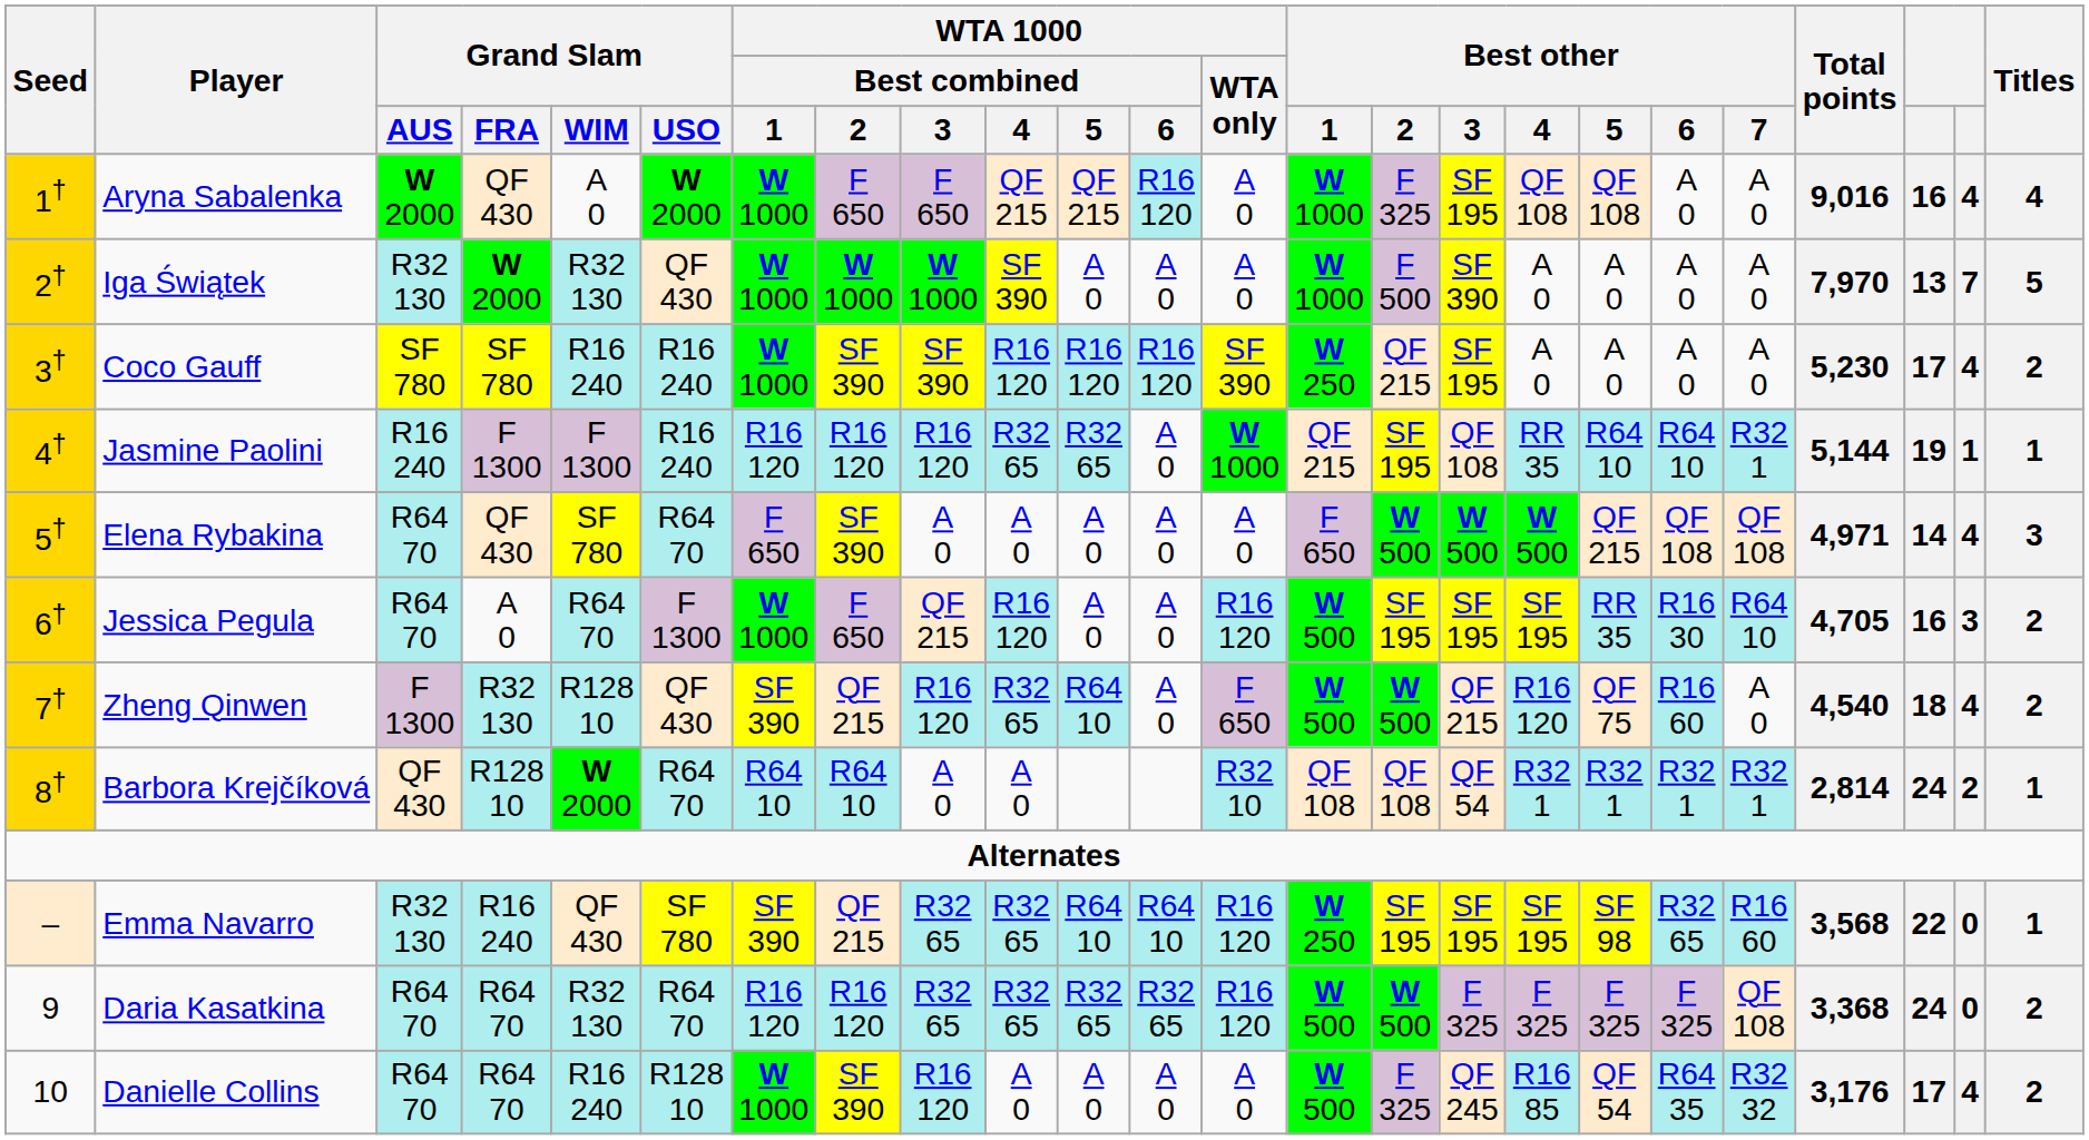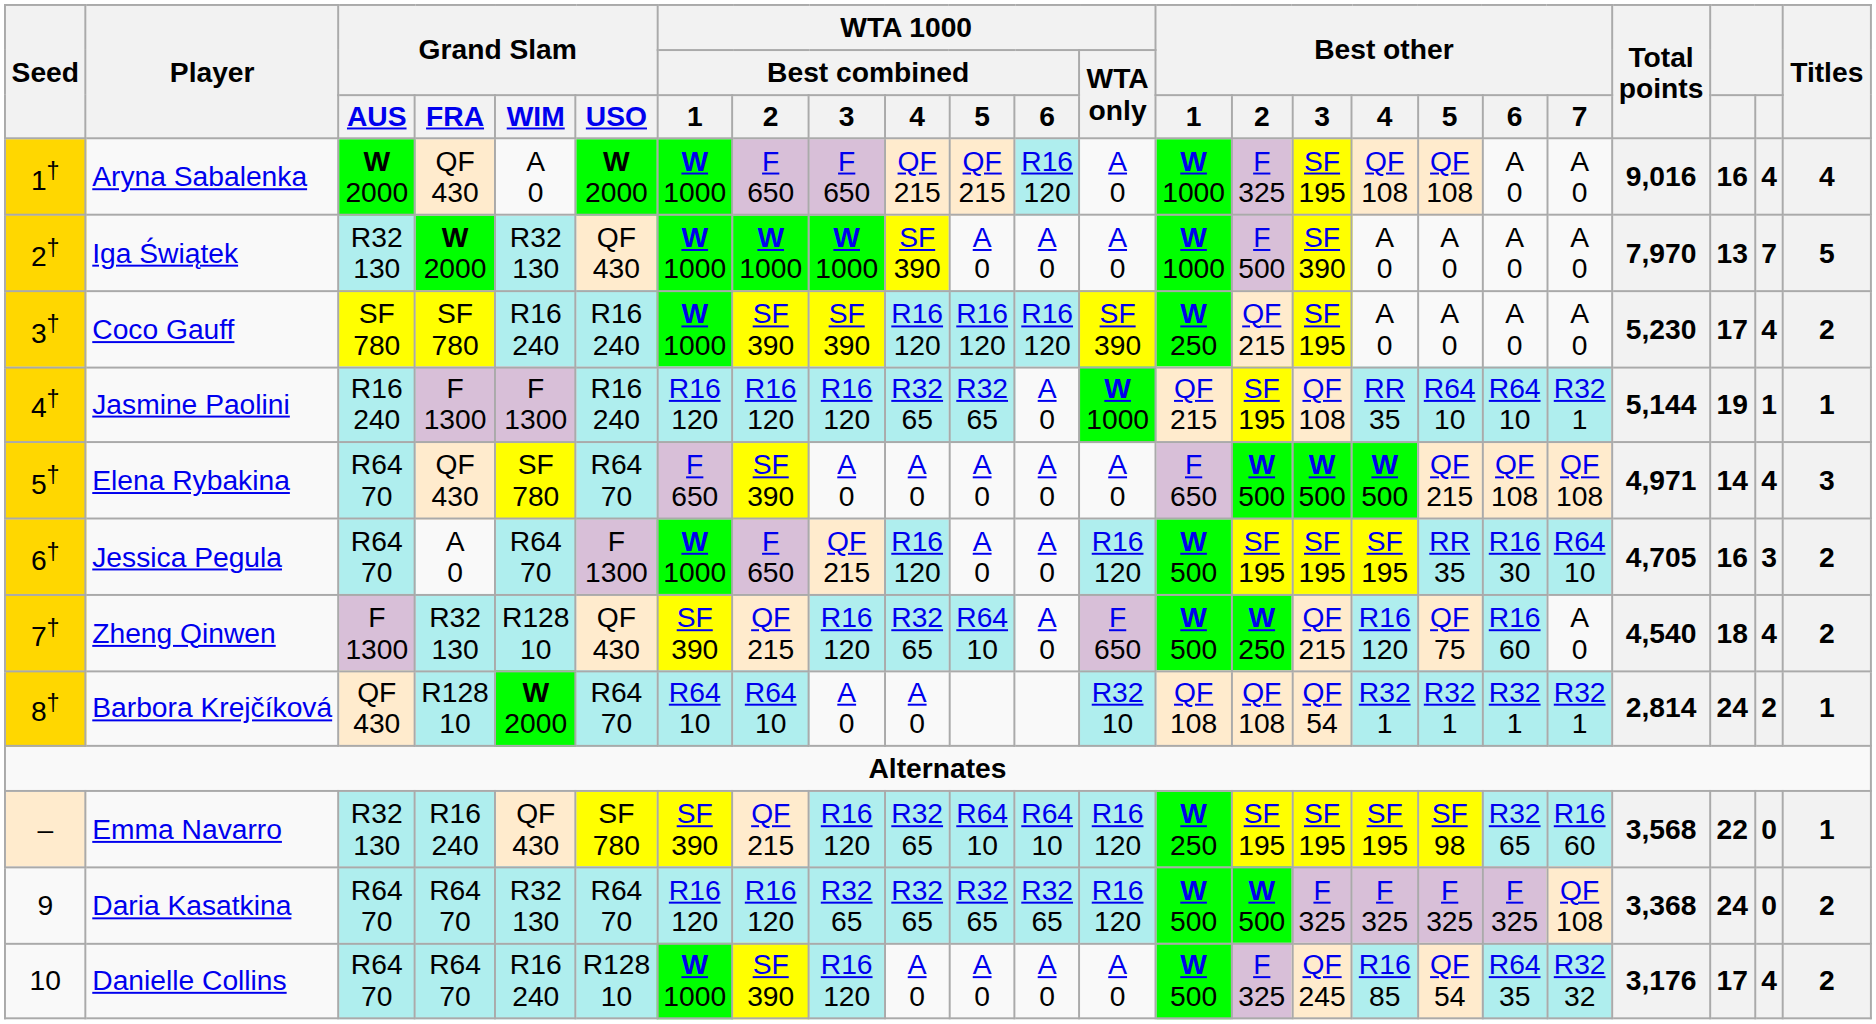 <table class="wikitable nowrap" style=font-size:90%;text-align:center>
 <tr>
 <th rowspan=3>Seed</th>
 <th rowspan=3>Player</th>
 <th rowspan=2 colspan=4>Grand Slam</th>
 <th colspan=7>WTA 1000</th>
 <th rowspan=2 colspan=7>Best other</th>
 <th rowspan=3>Total<br>points</th>
 <th colspan=2 rowspan=2></th>
 <th rowspan=3>Titles</th>
 </tr>
 <tr>
 <th colspan=6>Best combined</th>
 <th rowspan=2>WTA<br>only</th>
 </tr>
 <tr>
 <th><a href='#'>AUS</a></th>
 <th><a href='#'>FRA</a></th>
 <th><a href='#'>WIM</a></th>
 <th><a href='#'>USO</a></th>
 <th>1</th>
 <th>2</th>
 <th>3</th>
 <th>4</th>
 <th>5</th>
 <th>6</th>
 <th>1</th>
 <th>2</th>
 <th>3</th>
 <th>4</th>
 <th>5</th>
 <th>6</th>
 <th>7</th>
 <th></th>
 <th></th>
 </tr>
 <tr>
 <td bgcolor=gold>1<sup>†</sup></td>
 <td align=left> <a href='#'>Aryna Sabalenka</a></td>
 <td bgcolor=lime><strong>W</strong><br>2000</td>
 <td bgcolor=ffebcd>QF<br>430</td>
 <td>A<br>0</td>
 <td bgcolor=lime><strong>W</strong><br>2000</td>
 <td bgcolor=lime><a href='#'><strong>W</strong></a><br>1000</td>
 <td bgcolor=thistle><a href='#'>F</a><br>650</td>
 <td bgcolor=thistle><a href='#'>F</a><br>650</td>
 <td bgcolor=ffebcd><a href='#'>QF</a><br>215</td>
 <td bgcolor=ffebcd><a href='#'>QF</a><br>215</td>
 <td bgcolor=afeeee><a href='#'>R16</a><br>120</td>
 <td><a href='#'>A</a><br>0</td>
 <td bgcolor=lime><strong><a href='#'>W</a></strong><br>1000</td>
 <td bgcolor=thistle><a href='#'>F</a><br>325</td>
 <td bgcolor=yellow><a href='#'>SF</a><br>195</td>
 <td bgcolor=ffebcd><a href='#'>QF</a><br>108</td>
 <td bgcolor=ffebcd><a href='#'>QF</a><br>108</td>
 <td>A<br>0</td>
 <td>A<br>0</td>
 <th>9,016</th>
 <th>16</th>
 <th>4</th>
 <th>4</th>
 </tr>
 <tr>
 <td bgcolor=gold>2<sup>†</sup></td>
 <td align=left> <a href='#'>Iga Świątek</a></td>
 <td bgcolor=afeeee>R32<br>130</td>
 <td bgcolor=lime><strong>W</strong><br>2000</td>
 <td bgcolor=afeeee>R32<br>130</td>
 <td bgcolor=ffebcd>QF<br>430</td>
 <td bgcolor=lime><a href='#'><strong>W</strong></a><br>1000</td>
 <td bgcolor=lime><a href='#'><strong>W</strong></a><br>1000</td>
 <td bgcolor=lime><a href='#'><strong>W</strong></a><br>1000</td>
 <td bgcolor=yellow><a href='#'>SF</a><br>390</td>
 <td><a href='#'>A</a><br>0</td>
 <td><a href='#'>A</a><br>0</td>
 <td><a href='#'>A</a><br>0</td>
 <td bgcolor=lime><a href='#'><strong>W</strong></a><br>1000</td>
 <td bgcolor=thistle><a href='#'>F</a><br>500</td>
 <td bgcolor=yellow><a href='#'>SF</a><br>390</td>
 <td>A<br>0</td>
 <td>A<br>0</td>
 <td>A<br>0</td>
 <td>A<br>0</td>
 <th>7,970</th>
 <th>13</th>
 <th>7</th>
 <th>5</th>
 </tr>
 <tr>
 <td bgcolor=gold>3<sup>†</sup></td>
 <td align=left> <a href='#'>Coco Gauff</a></td>
 <td bgcolor=yellow>SF<br>780</td>
 <td bgcolor=yellow>SF<br>780</td>
 <td bgcolor=afeeee>R16<br>240</td>
 <td bgcolor=afeeee>R16<br>240</td>
 <td bgcolor=lime><strong><a href='#'>W</a></strong><br>1000</td>
 <td bgcolor=yellow><a href='#'>SF</a><br>390</td>
 <td bgcolor=yellow><a href='#'>SF</a><br>390</td>
 <td bgcolor=afeeee><a href='#'>R16</a><br>120</td>
 <td bgcolor=afeeee><a href='#'>R16</a><br>120</td>
 <td bgcolor=afeeee><a href='#'>R16</a><br>120</td>
 <td bgcolor=yellow><a href='#'>SF</a><br>390</td>
 <td bgcolor=lime><strong><a href='#'>W</a></strong><br>250</td>
 <td bgcolor=ffebcd><a href='#'>QF</a><br>215</td>
 <td bgcolor=yellow><a href='#'>SF</a><br>195</td>
 <td>A<br>0</td>
 <td>A<br>0</td>
 <td>A<br>0</td>
 <td>A<br>0</td>
 <th>5,230</th>
 <th>17</th>
 <th>4</th>
 <th>2</th>
 </tr>
 <tr>
 <td bgcolor=gold>4<sup>†</sup></td>
 <td align=left> <a href='#'>Jasmine Paolini</a></td>
 <td bgcolor=afeeee>R16<br>240</td>
 <td bgcolor=thistle>F<br>1300</td>
 <td bgcolor=thistle>F<br>1300</td>
 <td bgcolor=afeeee>R16<br>240</td>
 <td bgcolor=afeeee><a href='#'>R16</a><br>120</td>
 <td bgcolor=afeeee><a href='#'>R16</a><br>120</td>
 <td bgcolor=afeeee><a href='#'>R16</a><br>120</td>
 <td bgcolor=afeeee><a href='#'>R32</a><br>65</td>
 <td bgcolor=afeeee><a href='#'>R32</a><br>65</td>
 <td><a href='#'>A</a><br>0</td>
 <td bgcolor=lime><strong><a href='#'>W</a></strong><br>1000</td>
 <td bgcolor=ffebcd><a href='#'>QF</a><br>215</td>
 <td bgcolor=yellow><a href='#'>SF</a><br>195</td>
 <td bgcolor=ffebcd><a href='#'>QF</a><br>108</td>
 <td bgcolor=afeeee><a href='#'>RR</a><br>35</td>
 <td bgcolor=afeeee><a href='#'>R64</a><br>10</td>
 <td bgcolor=afeeee><a href='#'>R64</a><br>10</td>
 <td bgcolor=afeeee><a href='#'>R32</a><br>1</td>
 <th>5,144</th>
 <th>19</th>
 <th>1</th>
 <th>1</th>
 </tr>
 <tr>
 <td bgcolor=gold>5<sup>†</sup></td>
 <td align=left> <a href='#'>Elena Rybakina</a></td>
 <td bgcolor=afeeee>R64<br>70</td>
 <td bgcolor=ffebcd>QF<br>430</td>
 <td bgcolor=yellow>SF<br>780</td>
 <td bgcolor=afeeee>R64<br>70</td>
 <td bgcolor=thistle><a href='#'>F</a><br>650</td>
 <td bgcolor=yellow><a href='#'>SF</a><br>390</td>
 <td><a href='#'>A</a><br>0</td>
 <td><a href='#'>A</a><br>0</td>
 <td><a href='#'>A</a><br>0</td>
 <td><a href='#'>A</a><br>0</td>
 <td><a href='#'>A</a><br>0</td>
 <td bgcolor=thistle><a href='#'>F</a><br>650</td>
 <td bgcolor=lime><strong><a href='#'>W</a></strong><br>500</td>
 <td bgcolor=lime><strong><a href='#'>W</a></strong><br>500</td>
 <td bgcolor=lime><strong><a href='#'>W</a></strong><br>500</td>
 <td bgcolor=ffebcd><a href='#'>QF</a><br>215</td>
 <td bgcolor=ffebcd><a href='#'>QF</a><br>108</td>
 <td bgcolor=ffebcd><a href='#'>QF</a><br>108</td>
 <th>4,971</th>
 <th>14</th>
 <th>4</th>
 <th>3</th>
 </tr>
 <tr>
 <td bgcolor=gold>6<sup>†</sup></td>
 <td align=left> <a href='#'>Jessica Pegula</a></td>
 <td bgcolor=afeeee>R64<br>70</td>
 <td>A<br>0</td>
 <td bgcolor=afeeee>R64<br>70</td>
 <td bgcolor=thistle>F<br>1300</td>
 <td bgcolor=lime><strong><a href='#'>W</a></strong><br>1000</td>
 <td bgcolor=thistle><a href='#'>F</a><br>650</td>
 <td bgcolor=ffebcd><a href='#'>QF</a><br>215</td>
 <td bgcolor=afeeee><a href='#'>R16</a><br>120</td>
 <td><a href='#'>A</a><br>0</td>
 <td><a href='#'>A</a><br>0</td>
 <td bgcolor=afeeee><a href='#'>R16</a><br>120</td>
 <td bgcolor=lime><strong><a href='#'>W</a></strong><br>500</td>
 <td bgcolor=yellow><a href='#'>SF</a><br>195</td>
 <td bgcolor=yellow><a href='#'>SF</a><br>195</td>
 <td bgcolor=yellow><a href='#'>SF</a><br>195</td>
 <td bgcolor=afeeee><a href='#'>RR</a><br>35</td>
 <td bgcolor=afeeee><a href='#'>R16</a><br>30</td>
 <td bgcolor=afeeee><a href='#'>R64</a><br>10</td>
 <th>4,705</th>
 <th>16</th>
 <th>3</th>
 <th>2</th>
 </tr>
 <tr>
 <td bgcolor=gold>7<sup>†</sup></td>
 <td align=left> <a href='#'>Zheng Qinwen</a></td>
 <td bgcolor=thistle>F<br>1300</td>
 <td bgcolor=afeeee>R32<br>130</td>
 <td bgcolor=afeeee>R128<br>10</td>
 <td bgcolor=ffebcd>QF<br>430</td>
 <td bgcolor=yellow><a href='#'>SF</a><br>390</td>
 <td bgcolor=ffebcd><a href='#'>QF</a><br>215</td>
 <td bgcolor=afeeee><a href='#'>R16</a><br>120</td>
 <td bgcolor=afeeee><a href='#'>R32</a><br>65</td>
 <td bgcolor=afeeee><a href='#'>R64</a><br>10</td>
 <td><a href='#'>A</a><br>0</td>
 <td bgcolor=thistle><a href='#'>F</a><br>650</td>
 <td bgcolor=lime><strong><a href='#'>W</a></strong><br>500</td>
-<td bgcolor=lime><strong><a href='#'>W</a></strong><br>500</td>
+<td bgcolor=lime><strong><a href='#'>W</a></strong><br>250</td>
 <td bgcolor=ffebcd><a href='#'>QF</a><br>215</td>
 <td bgcolor=afeeee><a href='#'>R16</a><br>120</td>
 <td bgcolor=ffebcd><a href='#'>QF</a><br>75</td>
 <td bgcolor=afeeee><a href='#'>R16</a><br>60</td>
 <td>A<br>0</td>
 <th>4,540</th>
 <th>18</th>
 <th>4</th>
 <th>2</th>
 </tr>
 <tr>
 <td bgcolor=gold>8<sup>†</sup></td>
 <td align=left> <a href='#'>Barbora Krejčíková</a></td>
 <td bgcolor=ffebcd>QF<br>430</td>
 <td bgcolor=afeeee>R128<br>10</td>
 <td bgcolor=lime><strong>W</strong><br>2000</td>
 <td bgcolor=afeeee>R64<br>70</td>
 <td bgcolor=afeeee><a href='#'>R64</a><br>10</td>
 <td bgcolor=afeeee><a href='#'>R64</a><br>10</td>
 <td><a href='#'>A</a><br>0</td>
 <td><a href='#'>A</a><br>0</td>
 <td></td>
 <td></td>
 <td bgcolor=afeeee><a href='#'>R32</a><br>10</td>
 <td bgcolor=ffebcd><a href='#'>QF</a><br>108</td>
 <td bgcolor=ffebcd><a href='#'>QF</a><br>108</td>
 <td bgcolor=ffebcd><a href='#'>QF</a><br>54</td>
 <td bgcolor=afeeee><a href='#'>R32</a><br>1</td>
 <td bgcolor=afeeee><a href='#'>R32</a><br>1</td>
 <td bgcolor=afeeee><a href='#'>R32</a><br>1</td>
 <td bgcolor=afeeee><a href='#'>R32</a><br>1</td>
 <th>2,814</th>
 <th>24</th>
 <th>2</th>
 <th>1</th>
 </tr>
 <tr>
 <td colspan=24><strong>Alternates</strong></td>
 </tr>
 <tr>
 <td bgcolor= #ffebcd>–</td>
 <td align=left> <a href='#'>Emma Navarro</a></td>
 <td bgcolor=afeeee>R32<br>130</td>
 <td bgcolor=afeeee>R16<br>240</td>
 <td bgcolor=ffebcd>QF<br>430</td>
 <td bgcolor=yellow>SF<br>780</td>
 <td bgcolor=yellow><a href='#'>SF</a><br>390</td>
 <td bgcolor=ffebcd><a href='#'>QF</a><br>215</td>
-<td bgcolor=afeeee><a href='#'>R32</a><br>65</td>
+<td bgcolor=afeeee><a href='#'>R16</a><br>120</td>
 <td bgcolor=afeeee><a href='#'>R32</a><br>65</td>
 <td bgcolor=afeeee><a href='#'>R64</a><br>10</td>
 <td bgcolor=afeeee><a href='#'>R64</a><br>10</td>
 <td bgcolor=afeeee><a href='#'>R16</a><br>120</td>
 <td bgcolor=lime><strong><a href='#'>W</a></strong><br>250</td>
 <td bgcolor=yellow><a href='#'>SF</a><br>195</td>
 <td bgcolor=yellow><a href='#'>SF</a><br>195</td>
 <td bgcolor=yellow><a href='#'>SF</a><br>195</td>
 <td bgcolor=yellow><a href='#'>SF</a><br>98</td>
 <td bgcolor=afeeee><a href='#'>R32</a><br>65</td>
 <td bgcolor=afeeee><a href='#'>R16</a><br>60</td>
 <th>3,568</th>
 <th>22</th>
 <th>0</th>
 <th>1</th>
 </tr>
 <tr>
 <td>9</td>
 <td align=left> <a href='#'>Daria Kasatkina</a></td>
 <td bgcolor=afeeee>R64<br>70</td>
 <td bgcolor=afeeee>R64<br>70</td>
 <td bgcolor=afeeee>R32<br>130</td>
 <td bgcolor=afeeee>R64<br>70</td>
 <td bgcolor=afeeee><a href='#'>R16</a><br>120</td>
 <td bgcolor=afeeee><a href='#'>R16</a><br>120</td>
 <td bgcolor=afeeee><a href='#'>R32</a><br>65</td>
 <td bgcolor=afeeee><a href='#'>R32</a><br>65</td>
 <td bgcolor=afeeee><a href='#'>R32</a><br>65</td>
 <td bgcolor=afeeee><a href='#'>R32</a><br>65</td>
 <td bgcolor=afeeee><a href='#'>R16</a><br>120</td>
 <td bgcolor=lime><strong><a href='#'>W</a></strong><br>500</td>
 <td bgcolor=lime><strong><a href='#'>W</a></strong><br>500</td>
 <td bgcolor=thistle><a href='#'>F</a><br>325</td>
 <td bgcolor=thistle><a href='#'>F</a><br>325</td>
 <td bgcolor=thistle><a href='#'>F</a><br>325</td>
 <td bgcolor=thistle><a href='#'>F</a><br>325</td>
 <td bgcolor=ffebcd><a href='#'>QF</a><br>108</td>
 <th>3,368</th>
 <th>24</th>
 <th>0</th>
 <th>2</th>
 </tr>
 <tr>
 <td>10</td>
 <td align=left> <a href='#'>Danielle Collins</a></td>
 <td bgcolor=afeeee>R64<br>70</td>
 <td bgcolor=afeeee>R64<br>70</td>
 <td bgcolor=afeeee>R16<br>240</td>
 <td bgcolor=afeeee>R128<br>10</td>
 <td bgcolor=lime><strong><a href='#'>W</a></strong><br>1000</td>
 <td bgcolor=yellow><a href='#'>SF</a><br>390</td>
 <td bgcolor=afeeee><a href='#'>R16</a><br>120</td>
 <td><a href='#'>A</a><br>0</td>
 <td><a href='#'>A</a><br>0</td>
 <td><a href='#'>A</a><br>0</td>
 <td><a href='#'>A</a><br>0</td>
 <td bgcolor=lime><strong><a href='#'>W</a></strong><br>500</td>
 <td bgcolor=thistle><a href='#'>F</a><br>325</td>
 <td bgcolor=ffebcd><a href='#'>QF</a><br>245</td>
 <td bgcolor=afeeee><a href='#'>R16</a><br>85</td>
 <td bgcolor=ffebcd><a href='#'>QF</a><br>54</td>
 <td bgcolor=afeeee><a href='#'>R64</a><br>35</td>
 <td bgcolor=afeeee><a href='#'>R32</a><br>32</td>
 <th>3,176</th>
 <th>17</th>
 <th>4</th>
 <th>2</th>
 </tr>
 </table>
